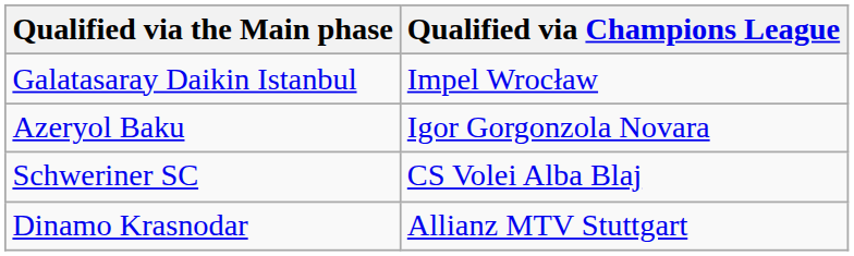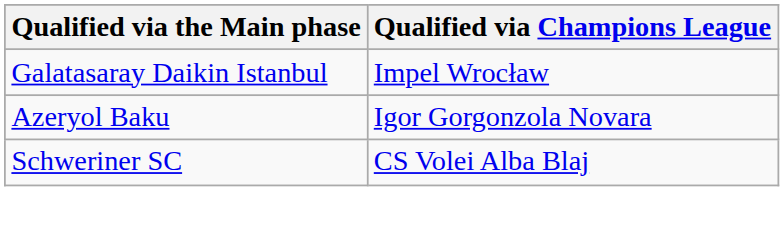 <table class="wikitable">
 <tr>
 <th>Qualified via the Main phase</th>
 <th>Qualified via <a href='#'>Champions League</a></th>
 </tr>
 <tr>
 <td> <a href='#'>Galatasaray Daikin Istanbul</a></td>
 <td> <a href='#'>Impel Wrocław</a></td>
 </tr>
 <tr>
 <td> <a href='#'>Azeryol Baku</a></td>
 <td> <a href='#'>Igor Gorgonzola Novara</a></td>
 </tr>
 <tr>
 <td> <a href='#'>Schweriner SC</a></td>
 <td> <a href='#'>CS Volei Alba Blaj</a></td>
 </tr>
-<tr>
-<td> <a href='#'>Dinamo Krasnodar</a></td>
-<td> <a href='#'>Allianz MTV Stuttgart</a></td>
-</tr>
 </table>
